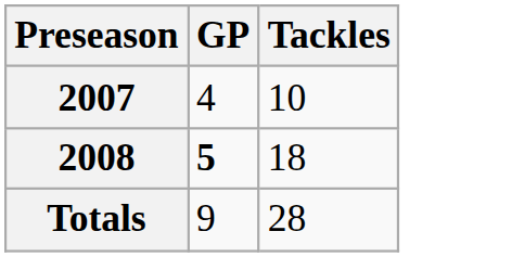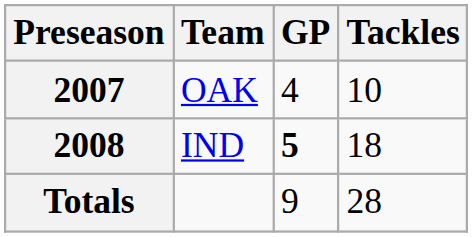 <table class="wikitable">
 <tr>
 <th>Preseason</th>
+<th>Team</th>
 <th>GP</th>
 <th>Tackles</th>
 </tr>
 <tr>
 <th>2007</th>
+<td><a href='#'>OAK</a></td>
 <td>4</td>
 <td>10</td>
 </tr>
 <tr>
 <th>2008</th>
+<td><a href='#'>IND</a></td>
 <td><strong>5</strong></td>
 <td>18</td>
 </tr>
 <tr>
 <th>Totals</th>
+<td></td>
 <td>9</td>
 <td>28</td>
 </tr>
 </table>
